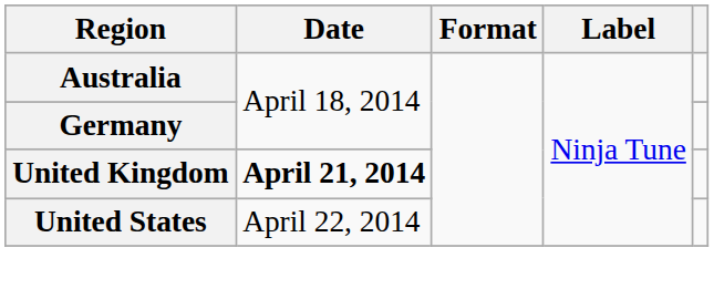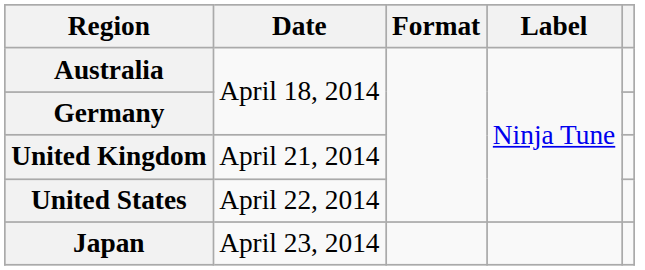 <table class="wikitable plainrowheaders">
 <tr>
 <th scope="col">Region</th>
 <th scope="col">Date</th>
 <th scope="col">Format</th>
 <th scope="col">Label</th>
 <th scope="col"></th>
 </tr>
 <tr>
 <th scope="row">Australia</th>
 <td rowspan="2">April 18, 2014</td>
 <td rowspan="4"></td>
 <td rowspan="4"><a href='#'>Ninja Tune</a></td>
 <td align="center"></td>
 </tr>
 <tr>
 <th scope="row">Germany</th>
 <td align="center"></td>
 </tr>
 <tr>
 <th scope="row">United Kingdom</th>
-<td><strong>April 21, 2014</strong></td>
+<td>April 21, 2014</td>
 <td align="center"></td>
 </tr>
 <tr>
 <th scope="row">United States</th>
 <td>April 22, 2014</td>
 <td align="center"></td>
 </tr>
+<tr>
+<th scope="row">Japan</th>
+<td>April 23, 2014</td>
+<td></td>
+<td></td>
+<td align="center"></td>
+</tr>
 </table>
